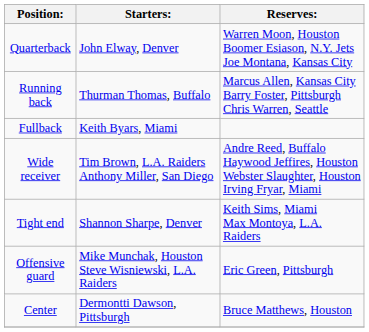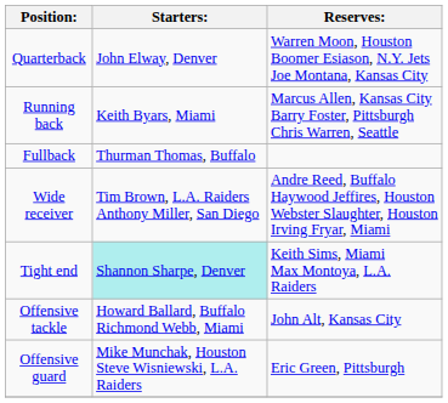 <table class="wikitable" width=75%>
 <tr>
 <th width=20%>Position:</th>
 <th width=40%>Starters:</th>
 <th width=40%>Reserves:</th>
 </tr>
 <tr>
 <td align=center><a href='#'>Quarterback</a></td>
 <td> <a href='#'>John Elway</a>, <a href='#'>Denver</a></td>
 <td> <a href='#'>Warren Moon</a>, <a href='#'>Houston</a><br> <a href='#'>Boomer Esiason</a>, <a href='#'>N.Y. Jets</a><br> <a href='#'>Joe Montana</a>, <a href='#'>Kansas City</a></td>
 </tr>
 <tr>
 <td align=center><a href='#'>Running back</a></td>
-<td> <a href='#'>Thurman Thomas</a>, <a href='#'>Buffalo</a></td>
+<td> <a href='#'>Keith Byars</a>, <a href='#'>Miami</a></td>
 <td> <a href='#'>Marcus Allen</a>, <a href='#'>Kansas City</a><br> <a href='#'>Barry Foster</a>, <a href='#'>Pittsburgh</a><br> <a href='#'>Chris Warren</a>, <a href='#'>Seattle</a></td>
 </tr>
 <tr>
 <td align=center><a href='#'>Fullback</a></td>
-<td> <a href='#'>Keith Byars</a>, <a href='#'>Miami</a></td>
+<td> <a href='#'>Thurman Thomas</a>, <a href='#'>Buffalo</a></td>
 <td></td>
 </tr>
 <tr>
 <td align=center><a href='#'>Wide receiver</a></td>
 <td> <a href='#'>Tim Brown</a>, <a href='#'>L.A. Raiders</a><br> <a href='#'>Anthony Miller</a>, <a href='#'>San Diego</a></td>
 <td> <a href='#'>Andre Reed</a>, <a href='#'>Buffalo</a><br> <a href='#'>Haywood Jeffires</a>, <a href='#'>Houston</a><br> <a href='#'>Webster Slaughter</a>, <a href='#'>Houston</a><br> <a href='#'>Irving Fryar</a>, <a href='#'>Miami</a></td>
 </tr>
 <tr>
 <td align=center><a href='#'>Tight end</a></td>
-<td> <a href='#'>Shannon Sharpe</a>, <a href='#'>Denver</a></td>
+<td style="background: paleturquoise;"> <a href='#'>Shannon Sharpe</a>, <a href='#'>Denver</a></td>
 <td> <a href='#'>Keith Sims</a>, <a href='#'>Miami</a><br> <a href='#'>Max Montoya</a>, <a href='#'>L.A. Raiders</a></td>
+</tr>
+<tr>
+<td align=center><a href='#'>Offensive tackle</a></td>
+<td> <a href='#'>Howard Ballard</a>, <a href='#'>Buffalo</a><br> <a href='#'>Richmond Webb</a>, <a href='#'>Miami</a></td>
+<td> <a href='#'>John Alt</a>, <a href='#'>Kansas City</a></td>
 </tr>
 <tr>
 <td align=center><a href='#'>Offensive guard</a></td>
 <td> <a href='#'>Mike Munchak</a>, <a href='#'>Houston</a><br> <a href='#'>Steve Wisniewski</a>, <a href='#'>L.A. Raiders</a></td>
 <td> <a href='#'>Eric Green</a>, <a href='#'>Pittsburgh</a></td>
 </tr>
 <tr>
-<td align=center><a href='#'>Center</a></td>
-<td> <a href='#'>Dermontti Dawson</a>, <a href='#'>Pittsburgh</a></td>
-<td> <a href='#'>Bruce Matthews</a>, <a href='#'>Houston</a></td>
-</tr>
-<tr>
 </tr>
 </table>
